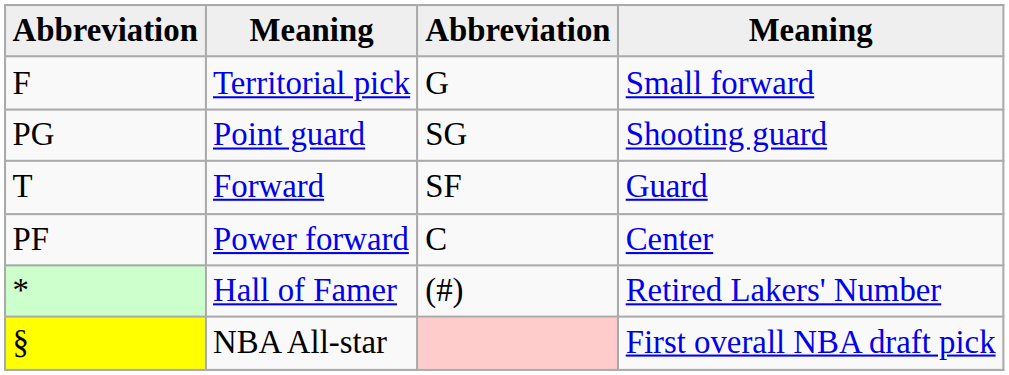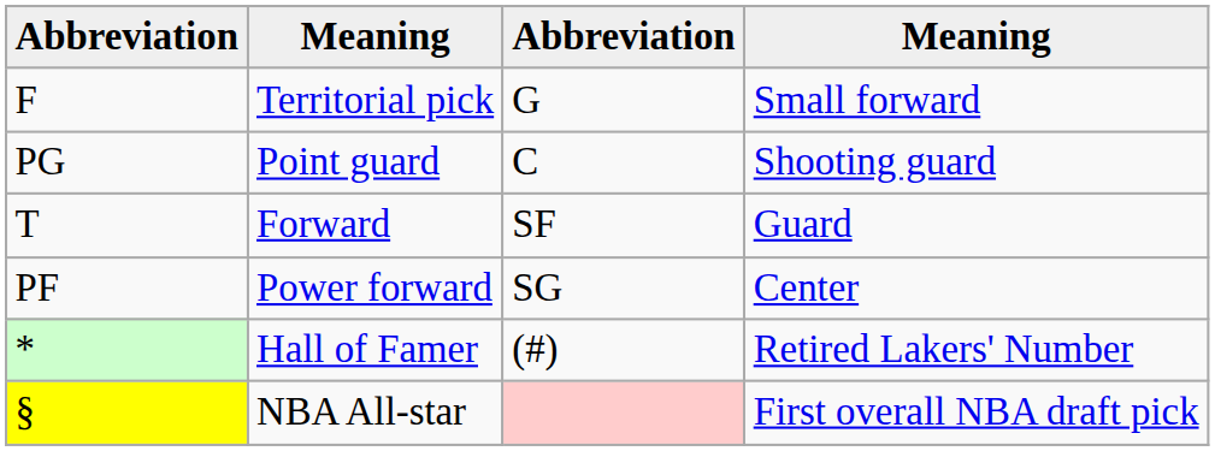 <table class="wikitable">
 <tr bgcolor="#efefef">
 <td><strong>Abbreviation</strong></td>
 <td align=center><strong>Meaning</strong></td>
 <td align=center><strong>Abbreviation</strong></td>
 <td align=center><strong>Meaning</strong></td>
 </tr>
 <tr>
 <td>F</td>
 <td><a href='#'>Territorial pick</a></td>
 <td>G</td>
 <td><a href='#'>Small forward</a></td>
 </tr>
 <tr>
 <td>PG</td>
 <td><a href='#'>Point guard</a></td>
-<td>SG</td>
+<td>C</td>
 <td><a href='#'>Shooting guard</a></td>
 </tr>
 <tr>
 <td>T</td>
 <td><a href='#'>Forward</a></td>
 <td>SF</td>
 <td><a href='#'>Guard</a></td>
 </tr>
 <tr>
 <td>PF</td>
 <td><a href='#'>Power forward</a></td>
-<td>C</td>
+<td>SG</td>
 <td><a href='#'>Center</a></td>
 </tr>
 <tr>
 <td style="background-color:#CCFFCC; border:1px solid #aaaaaa; width:2em;">*</td>
 <td><a href='#'>Hall of Famer</a></td>
 <td border:1px solid width:2em;'>(#)</td>
 <td><a href='#'>Retired Lakers' Number</a></td>
 </tr>
 <tr>
 <td style="background-color:#FFFF00; border:1px solid #aaaaaa; width:2em;">§</td>
 <td>NBA All-star</td>
 <td style="background-color:#FFCCCC; border:1px solid #aaaaaa; width:2em;"></td>
 <td><a href='#'>First overall NBA draft pick</a></td>
 </tr>
 </table>
